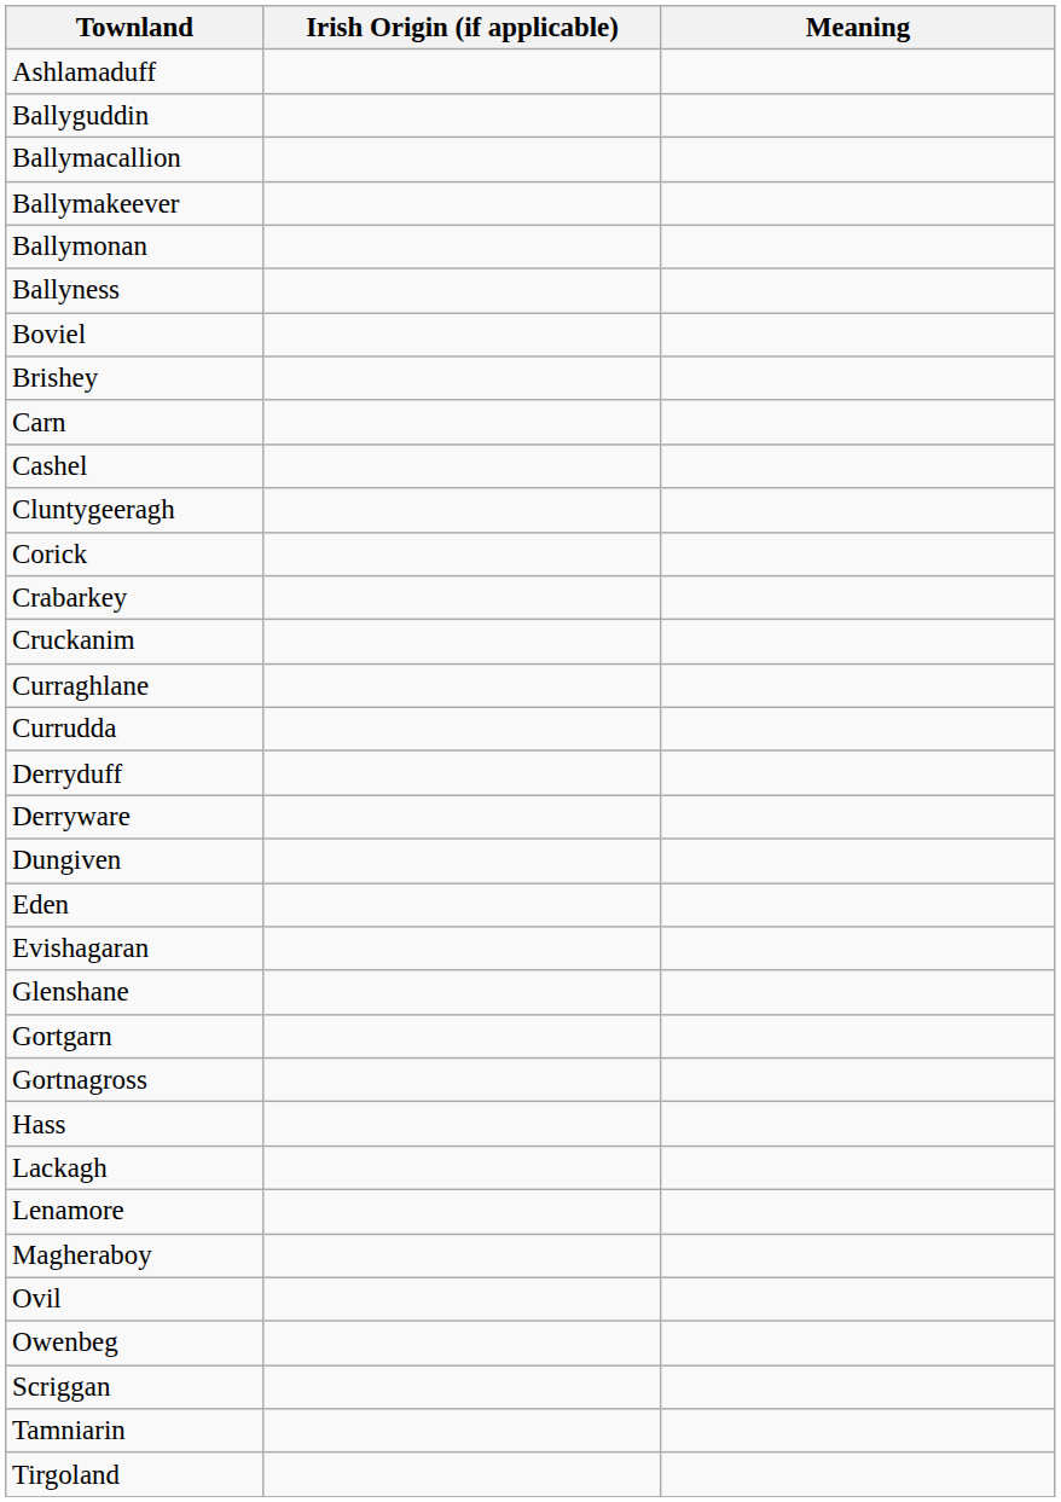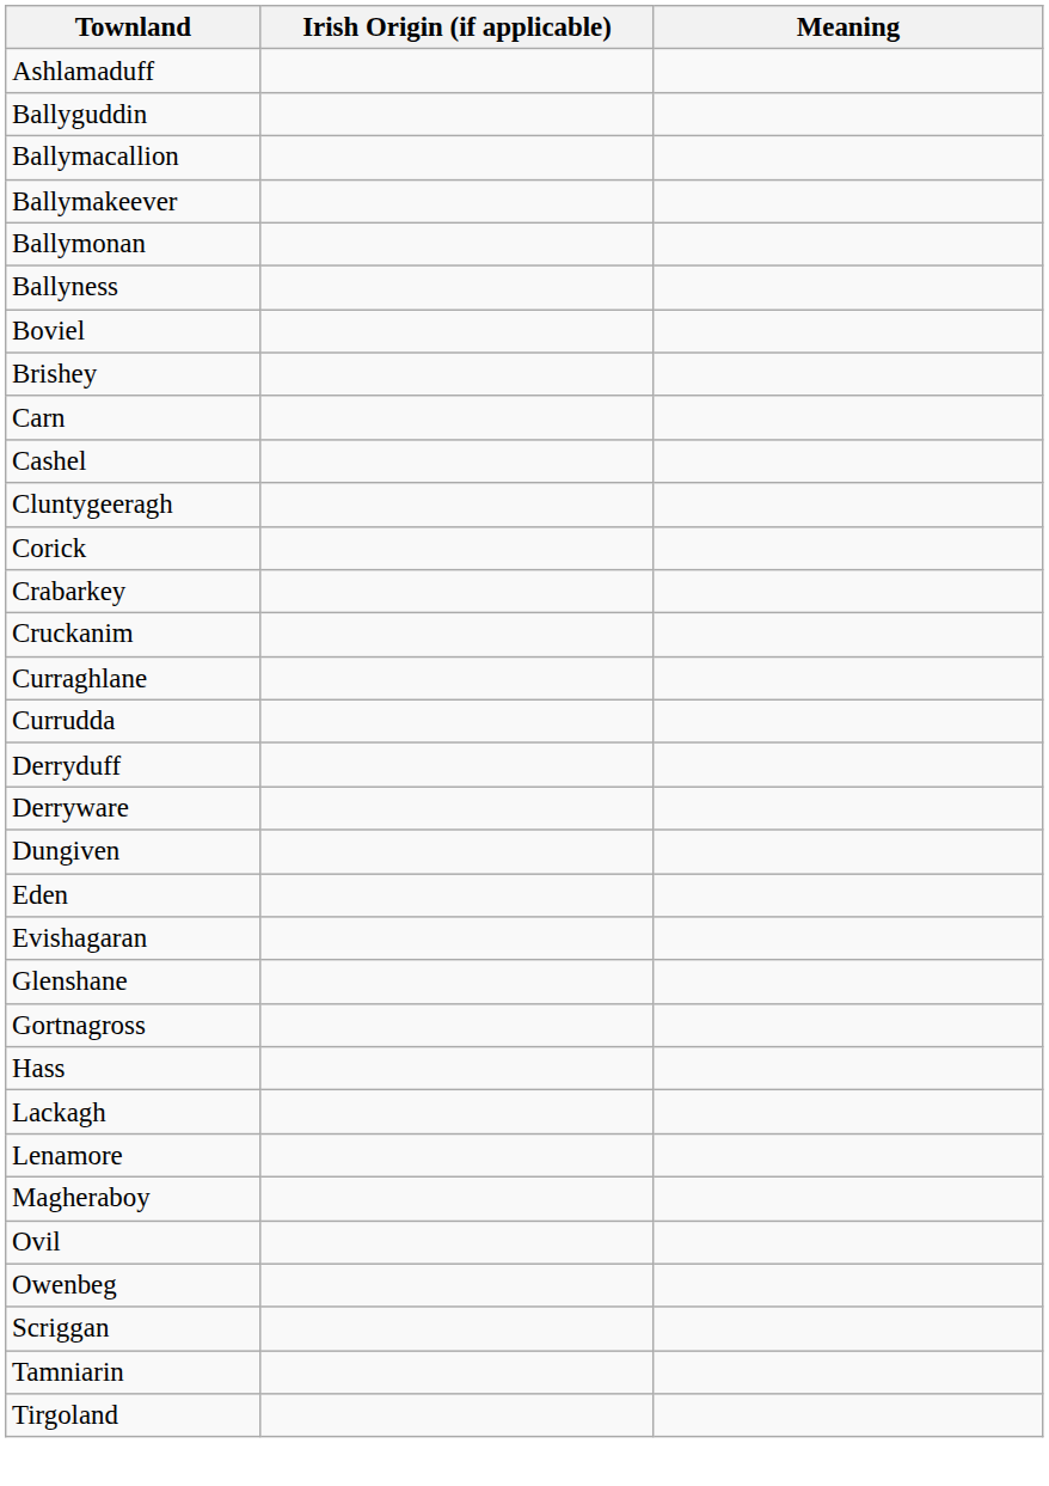 <table class="wikitable" style="border:1px solid darkgray;">
 <tr>
 <th width="150">Townland</th>
 <th width="250">Irish Origin (if applicable)</th>
 <th width="250">Meaning</th>
 </tr>
 <tr>
 <td>Ashlamaduff</td>
 <td></td>
 <td></td>
 </tr>
 <tr>
 <td>Ballyguddin</td>
 <td></td>
 <td></td>
 </tr>
 <tr>
 <td>Ballymacallion</td>
 <td></td>
 <td></td>
 </tr>
 <tr>
 <td>Ballymakeever</td>
 <td></td>
 <td></td>
 </tr>
 <tr>
 <td>Ballymonan</td>
 <td></td>
 <td></td>
 </tr>
 <tr>
 <td>Ballyness</td>
 <td></td>
 <td></td>
 </tr>
 <tr>
 <td>Boviel</td>
 <td></td>
 <td></td>
 </tr>
 <tr>
 <td>Brishey</td>
 <td></td>
 <td></td>
 </tr>
 <tr>
 <td>Carn</td>
 <td></td>
 <td></td>
 </tr>
 <tr>
 <td>Cashel</td>
 <td></td>
 <td></td>
 </tr>
 <tr>
 <td>Cluntygeeragh</td>
 <td></td>
 <td></td>
 </tr>
 <tr>
 <td>Corick</td>
 <td></td>
 <td></td>
 </tr>
 <tr>
 <td>Crabarkey</td>
 <td></td>
 <td></td>
 </tr>
 <tr>
 <td>Cruckanim</td>
 <td></td>
 <td></td>
 </tr>
 <tr>
 <td>Curraghlane</td>
 <td></td>
 <td></td>
 </tr>
 <tr>
 <td>Currudda</td>
 <td></td>
 <td></td>
 </tr>
 <tr>
 <td>Derryduff</td>
 <td></td>
 <td></td>
 </tr>
 <tr>
 <td>Derryware</td>
 <td></td>
 <td></td>
 </tr>
 <tr>
 <td>Dungiven</td>
 <td></td>
 <td></td>
 </tr>
 <tr>
 <td>Eden</td>
 <td></td>
 <td></td>
 </tr>
 <tr>
 <td>Evishagaran</td>
 <td></td>
 <td></td>
 </tr>
 <tr>
 <td>Glenshane</td>
 <td></td>
 <td></td>
 </tr>
 <tr>
-<td>Gortgarn</td>
-<td></td>
-<td></td>
-</tr>
-<tr>
 <td>Gortnagross</td>
 <td></td>
 <td></td>
 </tr>
 <tr>
 <td>Hass</td>
 <td></td>
 <td></td>
 </tr>
 <tr>
 <td>Lackagh</td>
 <td></td>
 <td></td>
 </tr>
 <tr>
 <td>Lenamore</td>
 <td></td>
 <td></td>
 </tr>
 <tr>
 <td>Magheraboy</td>
 <td></td>
 <td></td>
 </tr>
 <tr>
 <td>Ovil</td>
 <td></td>
 <td></td>
 </tr>
 <tr>
 <td>Owenbeg</td>
 <td></td>
 <td></td>
 </tr>
 <tr>
 <td>Scriggan</td>
 <td></td>
 <td></td>
 </tr>
 <tr>
 <td>Tamniarin</td>
 <td></td>
 <td></td>
 </tr>
 <tr>
 <td>Tirgoland</td>
 <td></td>
 <td></td>
 </tr>
 </table>
